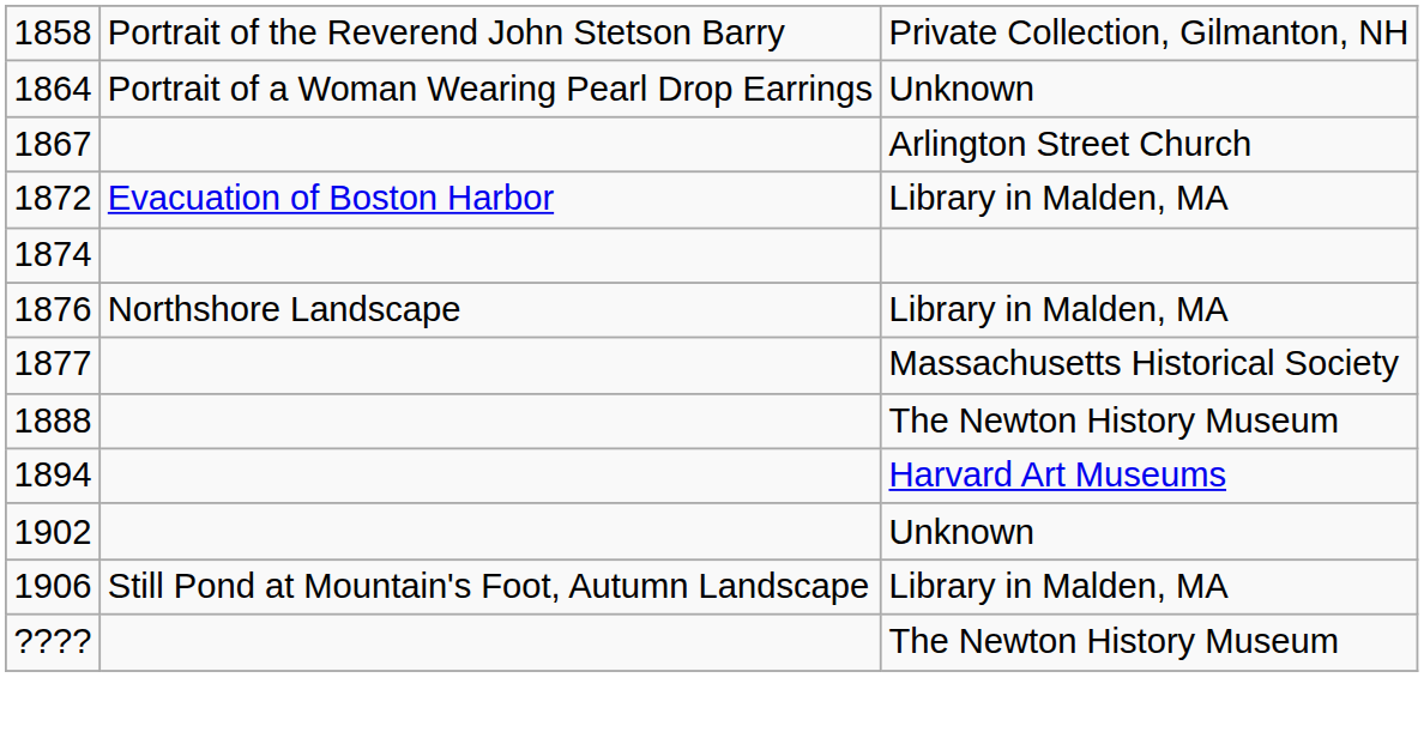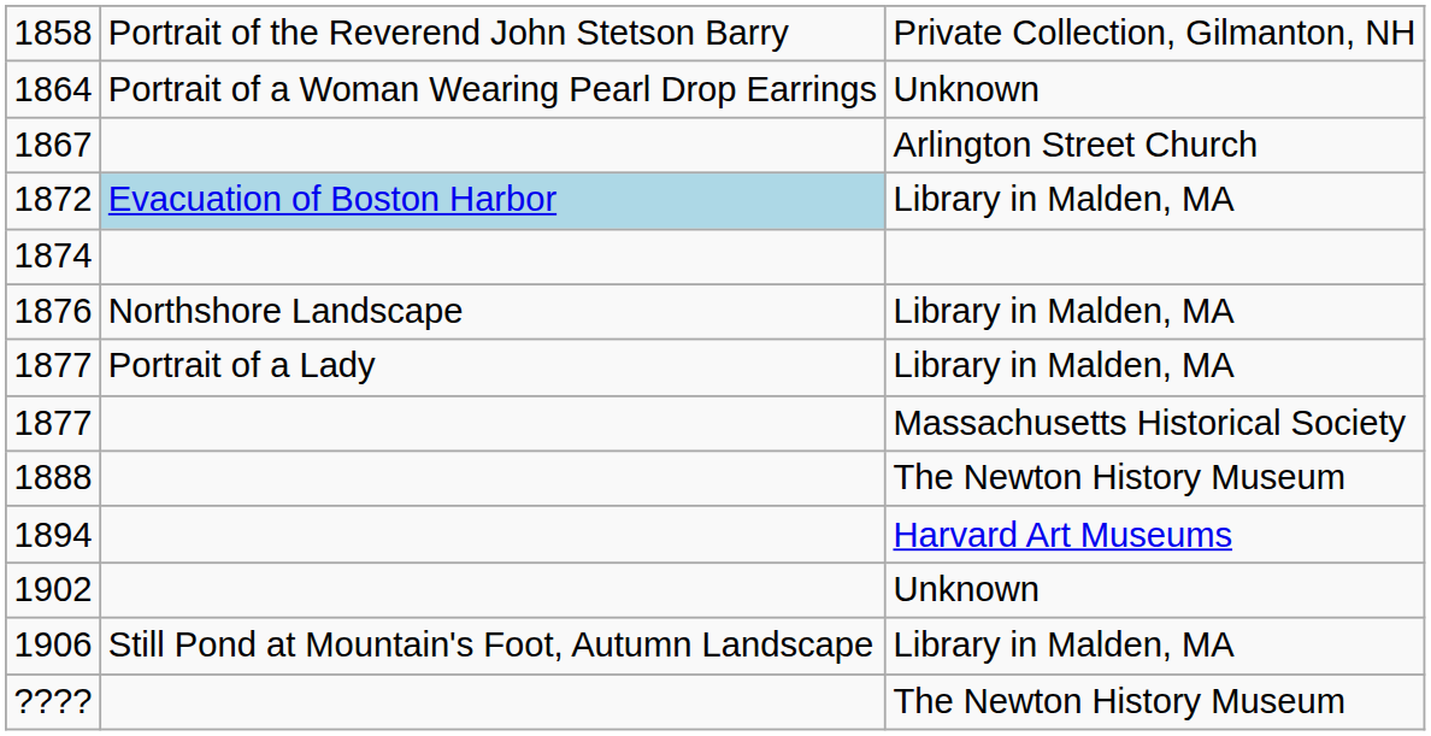 <table class="wikitable">
 <tr>
 <td>1858</td>
 <td>Portrait of the Reverend John Stetson Barry</td>
 <td>Private Collection, Gilmanton, NH</td>
 </tr>
 <tr>
 <td>1864</td>
 <td>Portrait of a Woman Wearing Pearl Drop Earrings</td>
 <td>Unknown</td>
 </tr>
 <tr>
 <td>1867</td>
 <td></td>
 <td>Arlington Street Church</td>
 </tr>
 <tr>
 <td>1872</td>
-<td><a href='#'>Evacuation of Boston Harbor</a></td>
+<td style="background: lightblue;"><a href='#'>Evacuation of Boston Harbor</a></td>
 <td>Library in Malden, MA</td>
 </tr>
 <tr>
 <td>1874</td>
 <td></td>
 <td></td>
 </tr>
 <tr>
 <td>1876</td>
 <td>Northshore Landscape</td>
+<td>Library in Malden, MA</td>
+</tr>
+<tr>
+<td>1877</td>
+<td>Portrait of a Lady</td>
 <td>Library in Malden, MA</td>
 </tr>
 <tr>
 <td>1877</td>
 <td></td>
 <td>Massachusetts Historical Society</td>
 </tr>
 <tr>
 <td>1888</td>
 <td></td>
 <td>The Newton History Museum</td>
 </tr>
 <tr>
 <td>1894</td>
 <td></td>
 <td><a href='#'>Harvard Art Museums</a></td>
 </tr>
 <tr>
 <td>1902</td>
 <td></td>
 <td>Unknown</td>
 </tr>
 <tr>
 <td>1906</td>
 <td>Still Pond at Mountain's Foot, Autumn Landscape</td>
 <td>Library in Malden, MA</td>
 </tr>
 <tr>
 <td>????</td>
 <td></td>
 <td>The Newton History Museum</td>
 </tr>
 </table>
